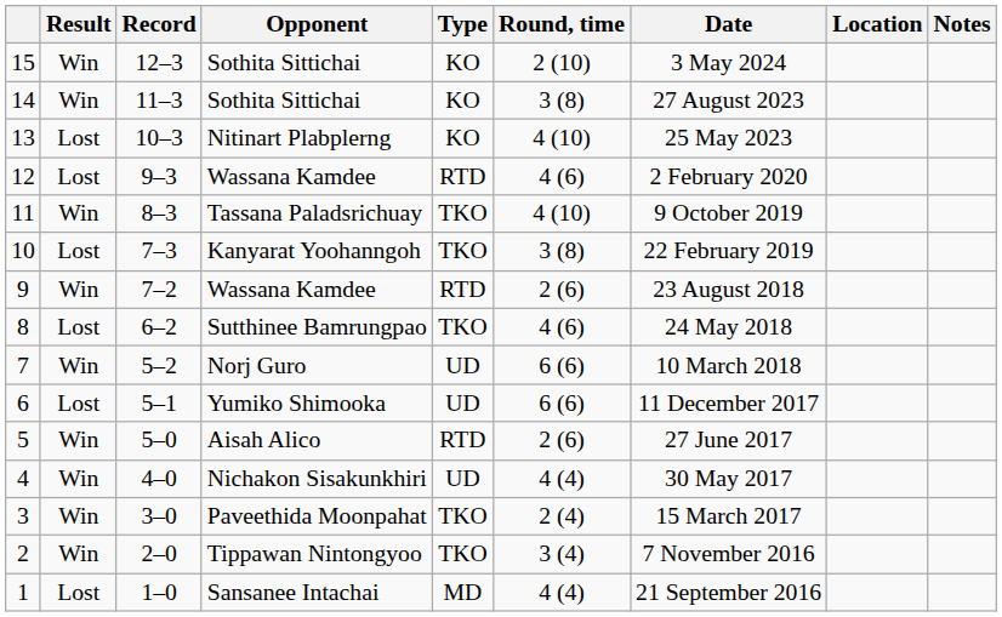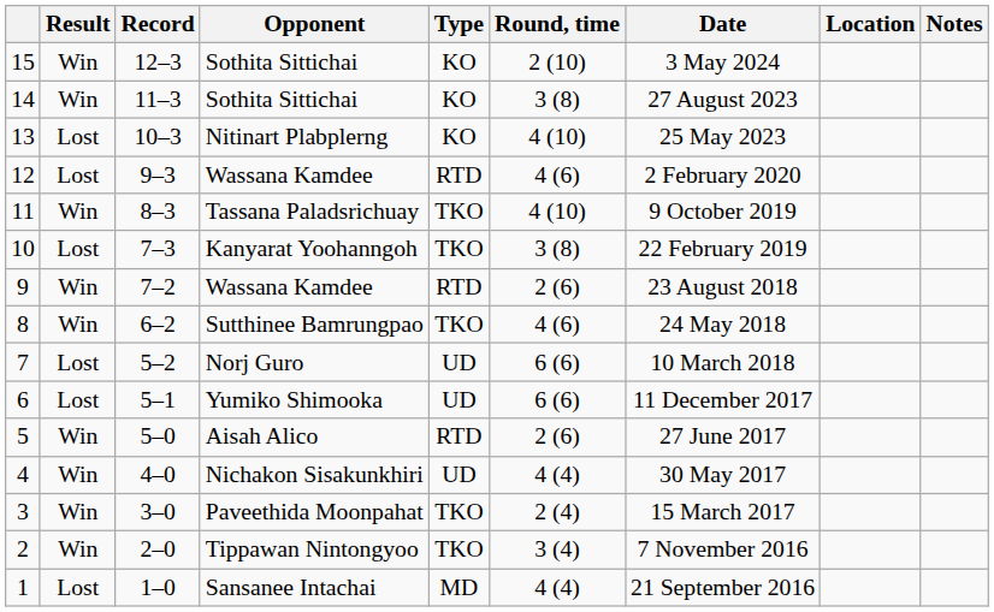 <table class="wikitable" style="text-align:center">
 <tr>
 <th></th>
 <th>Result</th>
 <th>Record</th>
 <th>Opponent</th>
 <th>Type</th>
 <th>Round, time</th>
 <th>Date</th>
 <th>Location</th>
 <th>Notes</th>
 </tr>
 <tr>
 <td>15</td>
 <td>Win</td>
 <td>12–3</td>
 <td align=left>Sothita Sittichai</td>
 <td>KO</td>
 <td>2 (10)</td>
 <td>3 May 2024</td>
 <td align=left></td>
 <td align=left></td>
 </tr>
 <tr>
 <td>14</td>
 <td>Win</td>
 <td>11–3</td>
 <td align=left>Sothita Sittichai</td>
 <td>KO</td>
 <td>3 (8)</td>
 <td>27 August 2023</td>
 <td align=left></td>
 <td align=left></td>
 </tr>
 <tr>
 <td>13</td>
 <td>Lost</td>
 <td>10–3</td>
 <td align=left>Nitinart Plabplerng</td>
 <td>KO</td>
 <td>4 (10)</td>
 <td>25 May 2023</td>
 <td align=left></td>
 <td align=left></td>
 </tr>
 <tr>
 <td>12</td>
 <td>Lost</td>
 <td>9–3</td>
 <td align=left>Wassana Kamdee</td>
 <td>RTD</td>
 <td>4 (6)</td>
 <td>2 February 2020</td>
 <td align=left></td>
 <td></td>
 </tr>
 <tr>
 <td>11</td>
 <td>Win</td>
 <td>8–3</td>
 <td align=left>Tassana Paladsrichuay</td>
 <td>TKO</td>
 <td>4 (10)</td>
 <td>9 October 2019</td>
 <td align=left></td>
 <td></td>
 </tr>
 <tr>
 <td>10</td>
 <td>Lost</td>
 <td>7–3</td>
 <td align=left>Kanyarat Yoohanngoh</td>
 <td>TKO</td>
 <td>3 (8)</td>
 <td>22 February 2019</td>
 <td align=left></td>
 <td></td>
 </tr>
 <tr>
 <td>9</td>
 <td>Win</td>
 <td>7–2</td>
 <td align=left>Wassana Kamdee</td>
 <td>RTD</td>
 <td>2 (6)</td>
 <td>23 August 2018</td>
 <td align=left></td>
 <td></td>
 </tr>
 <tr>
 <td>8</td>
-<td>Lost</td>
+<td>Win</td>
 <td>6–2</td>
 <td align=left>Sutthinee Bamrungpao</td>
 <td>TKO</td>
 <td>4 (6)</td>
 <td>24 May 2018</td>
 <td align=left></td>
 <td></td>
 </tr>
 <tr>
 <td>7</td>
-<td>Win</td>
+<td>Lost</td>
 <td>5–2</td>
 <td align=left>Norj Guro</td>
 <td>UD</td>
 <td>6 (6)</td>
 <td>10 March 2018</td>
 <td align=left></td>
 <td></td>
 </tr>
 <tr>
 <td>6</td>
 <td>Lost</td>
 <td>5–1</td>
 <td align=left>Yumiko Shimooka</td>
 <td>UD</td>
 <td>6 (6)</td>
 <td>11 December 2017</td>
 <td align=left></td>
 <td></td>
 </tr>
 <tr>
 <td>5</td>
 <td>Win</td>
 <td>5–0</td>
 <td align=left>Aisah Alico</td>
 <td>RTD</td>
 <td>2 (6)</td>
 <td>27 June 2017</td>
 <td align=left></td>
 <td></td>
 </tr>
 <tr>
 <td>4</td>
 <td>Win</td>
 <td>4–0</td>
 <td align=left>Nichakon Sisakunkhiri</td>
 <td>UD</td>
 <td>4 (4)</td>
 <td>30 May 2017</td>
 <td align=left></td>
 <td></td>
 </tr>
 <tr>
 <td>3</td>
 <td>Win</td>
 <td>3–0</td>
 <td align=left>Paveethida Moonpahat</td>
 <td>TKO</td>
 <td>2 (4)</td>
 <td>15 March 2017</td>
 <td align=left></td>
 <td></td>
 </tr>
 <tr>
 <td>2</td>
 <td>Win</td>
 <td>2–0</td>
 <td align=left>Tippawan Nintongyoo</td>
 <td>TKO</td>
 <td>3 (4)</td>
 <td>7 November 2016</td>
 <td align=left></td>
 <td></td>
 </tr>
 <tr>
 <td>1</td>
 <td>Lost</td>
 <td>1–0</td>
 <td align=left>Sansanee Intachai</td>
 <td>MD</td>
 <td>4 (4)</td>
 <td>21 September 2016</td>
 <td align=left></td>
 <td></td>
 </tr>
 </table>
